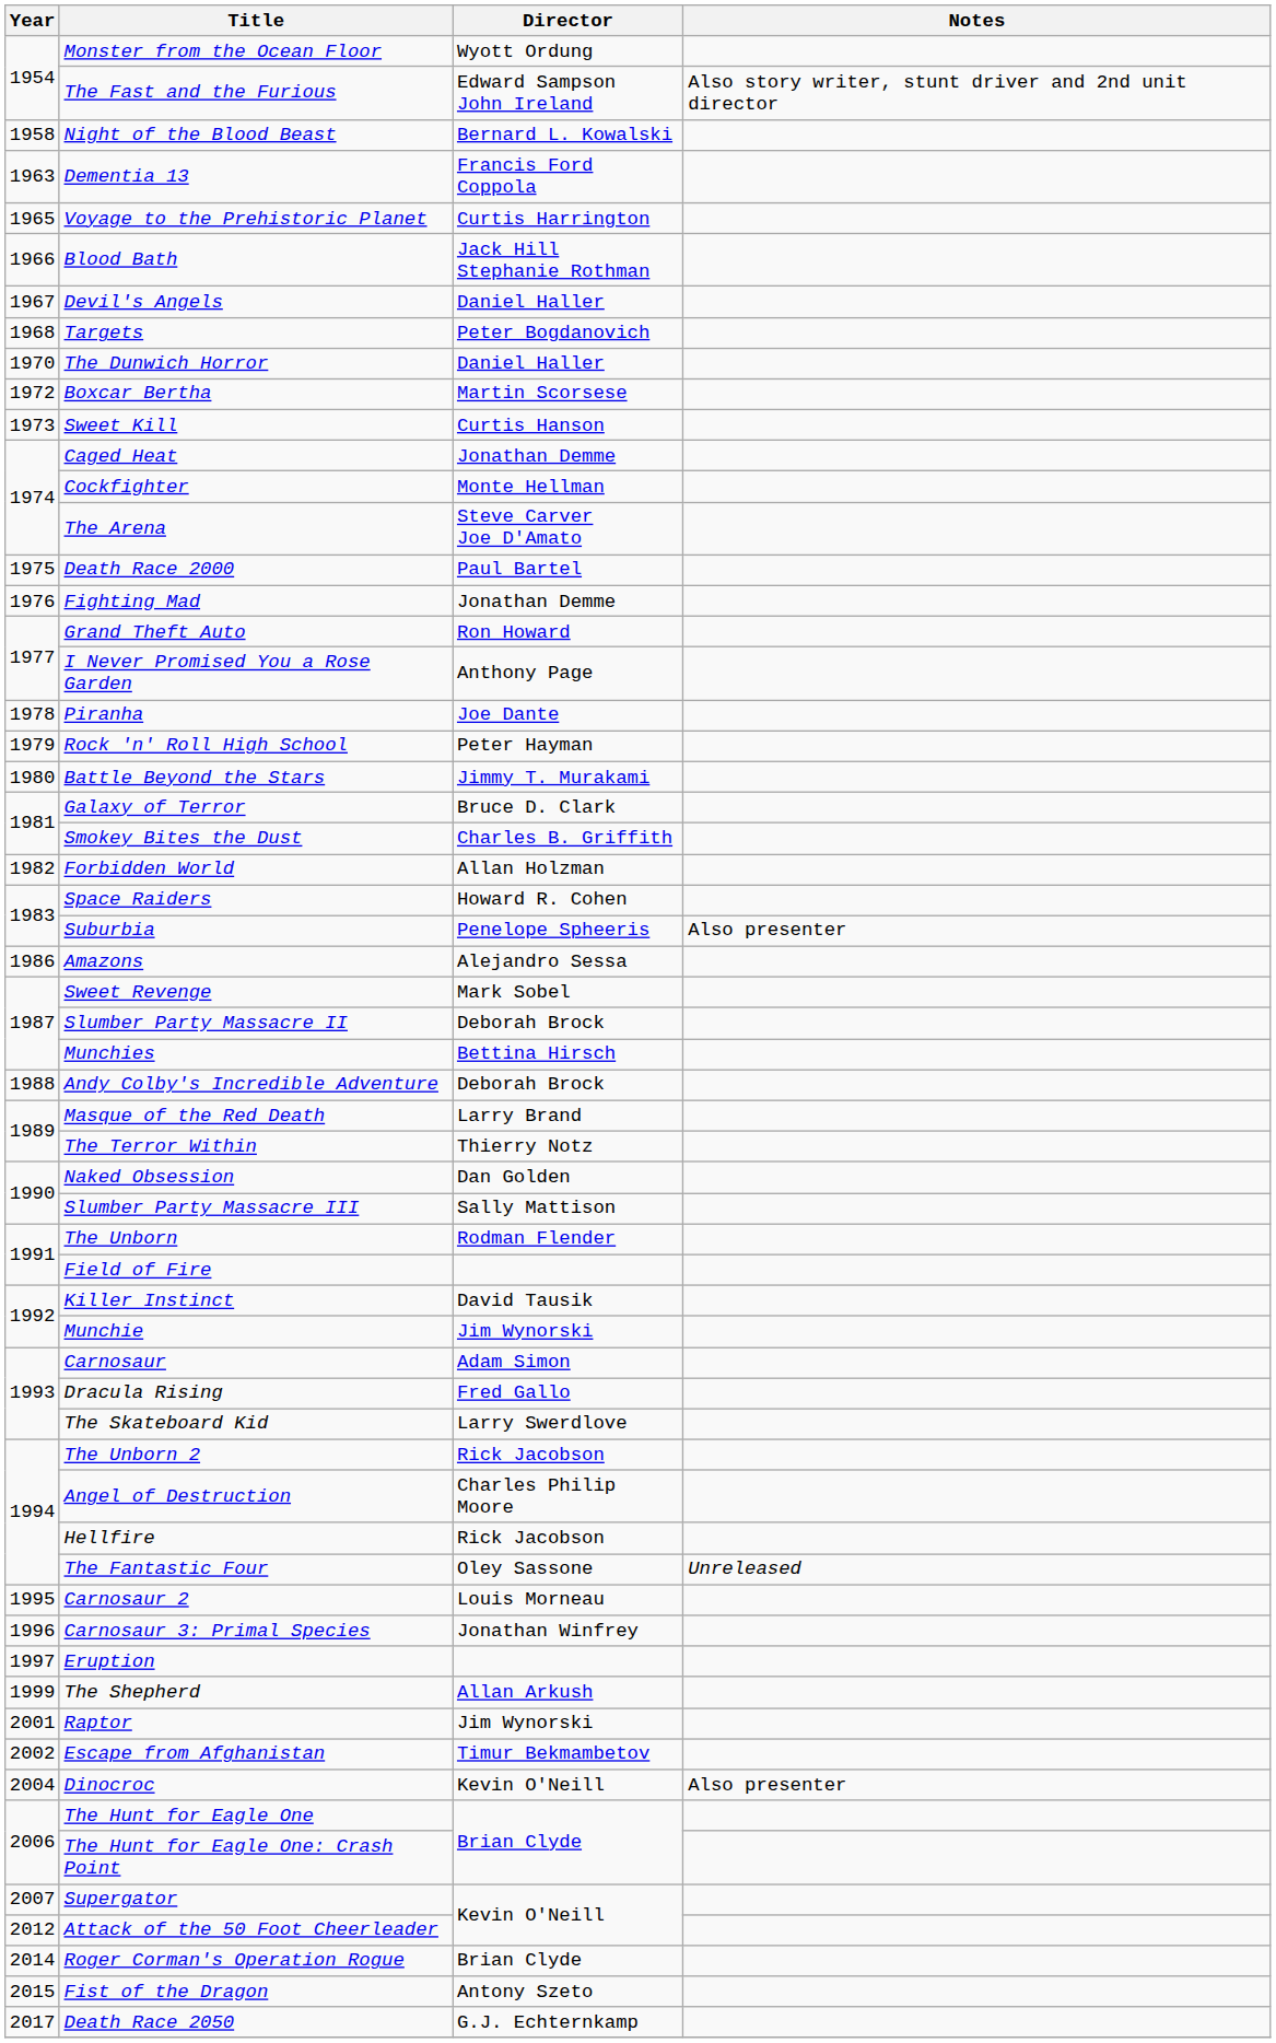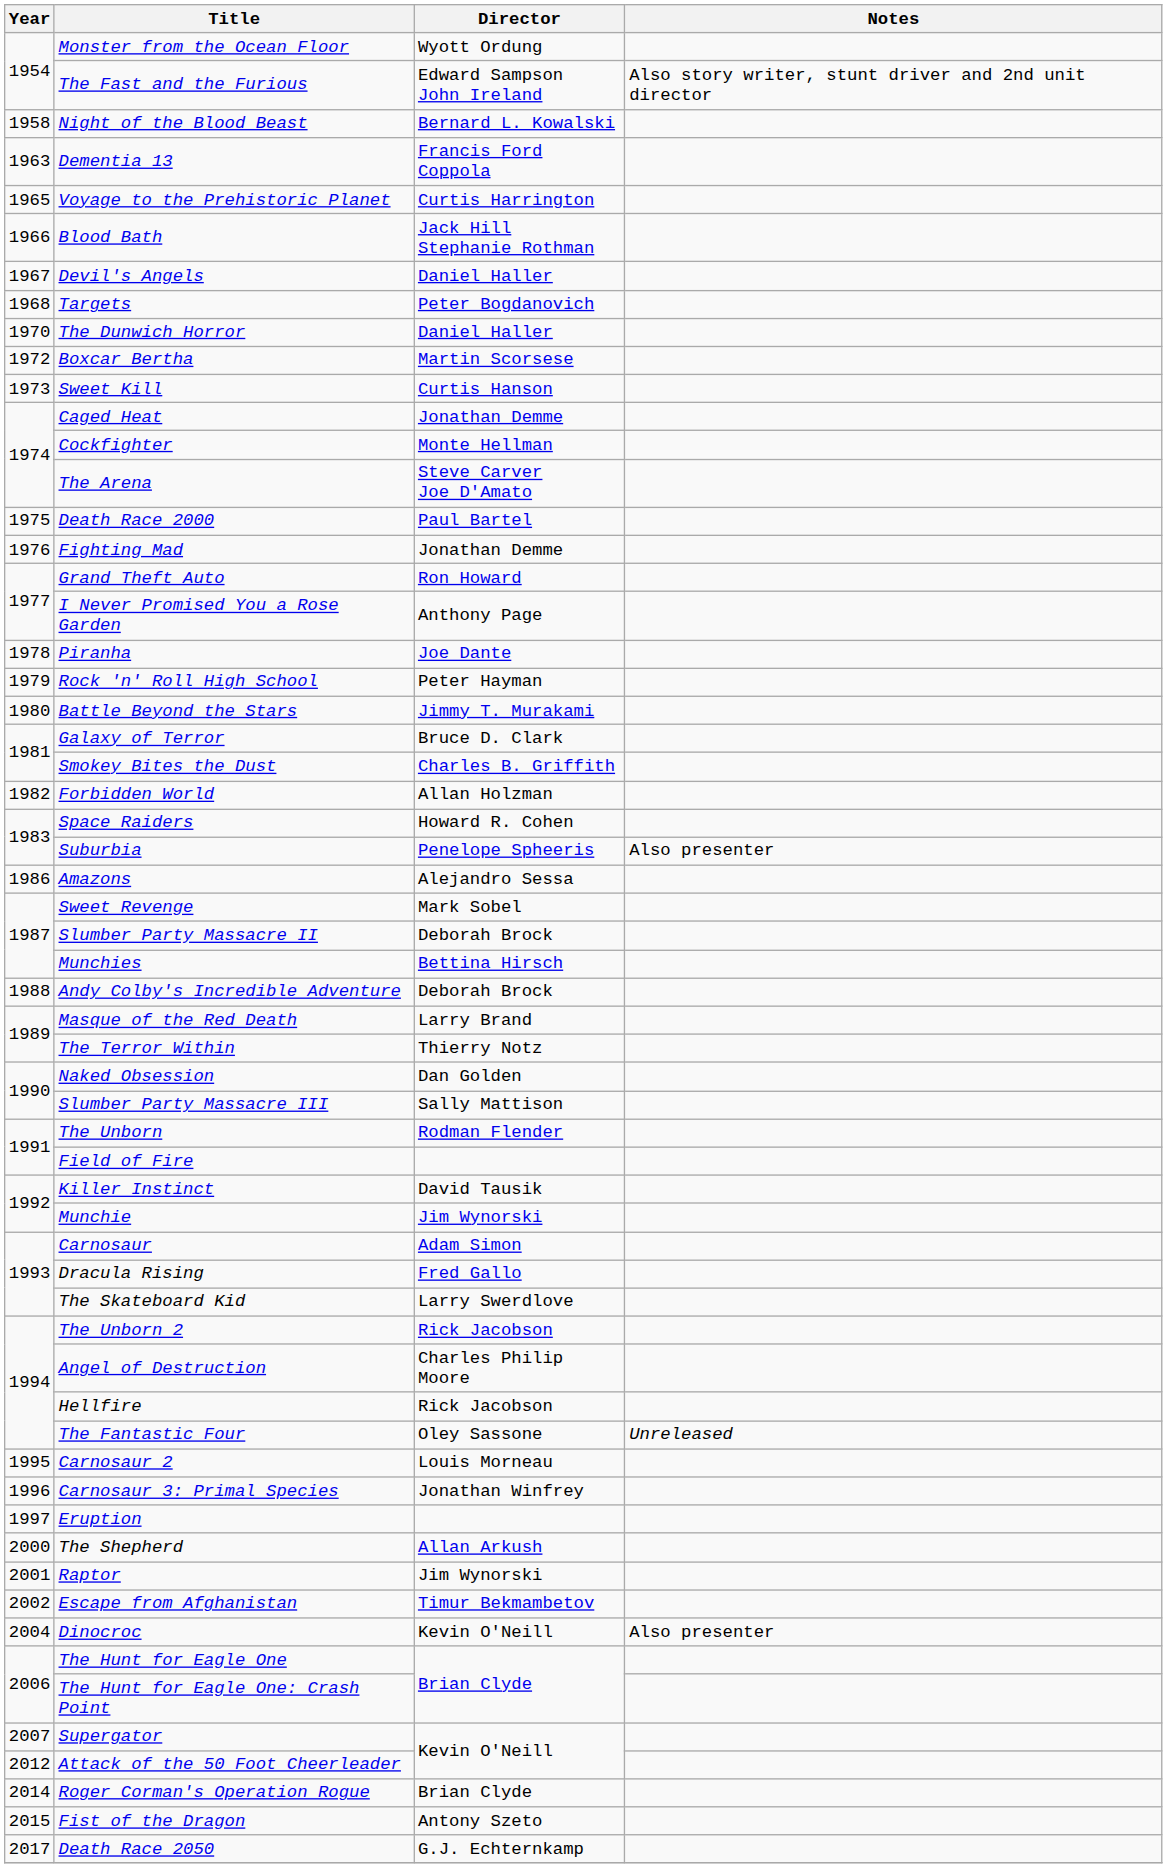 <table class="wikitable">
 <tr>
 <th>Year</th>
 <th>Title</th>
 <th>Director</th>
 <th>Notes</th>
 </tr>
 <tr>
 <td rowspan=2>1954</td>
 <td><em><a href='#'>Monster from the Ocean Floor</a></em></td>
 <td>Wyott Ordung</td>
 <td></td>
 </tr>
 <tr>
 <td><em><a href='#'>The Fast and the Furious</a></em></td>
 <td>Edward Sampson<br><a href='#'>John Ireland</a></td>
 <td>Also story writer, stunt driver and 2nd unit director</td>
 </tr>
 <tr>
 <td>1958</td>
 <td><em><a href='#'>Night of the Blood Beast</a></em></td>
 <td><a href='#'>Bernard L. Kowalski</a></td>
 <td></td>
 </tr>
 <tr>
 <td>1963</td>
 <td><em><a href='#'>Dementia 13</a></em></td>
 <td><a href='#'>Francis Ford Coppola</a></td>
 <td></td>
 </tr>
 <tr>
 <td>1965</td>
 <td><em><a href='#'>Voyage to the Prehistoric Planet</a></em></td>
 <td><a href='#'>Curtis Harrington</a></td>
 <td></td>
 </tr>
 <tr>
 <td>1966</td>
 <td><em><a href='#'>Blood Bath</a></em></td>
 <td><a href='#'>Jack Hill</a><br><a href='#'>Stephanie Rothman</a></td>
 <td></td>
 </tr>
 <tr>
 <td>1967</td>
 <td><em><a href='#'>Devil's Angels</a></em></td>
 <td><a href='#'>Daniel Haller</a></td>
 <td></td>
 </tr>
 <tr>
 <td>1968</td>
 <td><em><a href='#'>Targets</a></em></td>
 <td><a href='#'>Peter Bogdanovich</a></td>
 <td></td>
 </tr>
 <tr>
 <td>1970</td>
 <td><em><a href='#'>The Dunwich Horror</a></em></td>
 <td><a href='#'>Daniel Haller</a></td>
 <td></td>
 </tr>
 <tr>
 <td>1972</td>
 <td><em><a href='#'>Boxcar Bertha</a></em></td>
 <td><a href='#'>Martin Scorsese</a></td>
 <td></td>
 </tr>
 <tr>
 <td>1973</td>
 <td><em><a href='#'>Sweet Kill</a></em></td>
 <td><a href='#'>Curtis Hanson</a></td>
 <td></td>
 </tr>
 <tr>
 <td rowspan=3>1974</td>
 <td><em><a href='#'>Caged Heat</a></em></td>
 <td><a href='#'>Jonathan Demme</a></td>
 <td></td>
 </tr>
 <tr>
 <td><em><a href='#'>Cockfighter</a></em></td>
 <td><a href='#'>Monte Hellman</a></td>
 <td></td>
 </tr>
 <tr>
 <td><em><a href='#'>The Arena</a></em></td>
 <td><a href='#'>Steve Carver</a><br><a href='#'>Joe D'Amato</a></td>
 <td></td>
 </tr>
 <tr>
 <td>1975</td>
 <td><em><a href='#'>Death Race 2000</a></em></td>
 <td><a href='#'>Paul Bartel</a></td>
 <td></td>
 </tr>
 <tr>
 <td>1976</td>
 <td><em><a href='#'>Fighting Mad</a></em></td>
 <td>Jonathan Demme</td>
 <td></td>
 </tr>
 <tr>
 <td rowspan=2>1977</td>
 <td><em><a href='#'>Grand Theft Auto</a></em></td>
 <td><a href='#'>Ron Howard</a></td>
 <td></td>
 </tr>
 <tr>
 <td><em><a href='#'>I Never Promised You a Rose Garden</a></em></td>
 <td>Anthony Page</td>
 <td></td>
 </tr>
 <tr>
 <td>1978</td>
 <td><em><a href='#'>Piranha</a></em></td>
 <td><a href='#'>Joe Dante</a></td>
 <td></td>
 </tr>
 <tr>
 <td>1979</td>
 <td><em><a href='#'>Rock 'n' Roll High School</a></em></td>
 <td>Peter Hayman</td>
 <td></td>
 </tr>
 <tr>
 <td>1980</td>
 <td><em><a href='#'>Battle Beyond the Stars</a></em></td>
 <td><a href='#'>Jimmy T. Murakami</a></td>
 <td></td>
 </tr>
 <tr>
 <td rowspan="2">1981</td>
 <td><em><a href='#'>Galaxy of Terror</a></em></td>
 <td>Bruce D. Clark</td>
 <td></td>
 </tr>
 <tr>
 <td><em><a href='#'>Smokey Bites the Dust</a></em></td>
 <td><a href='#'>Charles B. Griffith</a></td>
 <td></td>
 </tr>
 <tr>
 <td>1982</td>
 <td><em><a href='#'>Forbidden World</a></em></td>
 <td>Allan Holzman</td>
 <td></td>
 </tr>
 <tr>
 <td rowspan=2>1983</td>
 <td><em><a href='#'>Space Raiders</a></em></td>
 <td>Howard R. Cohen</td>
 <td></td>
 </tr>
 <tr>
 <td><em><a href='#'>Suburbia</a></em></td>
 <td><a href='#'>Penelope Spheeris</a></td>
 <td>Also presenter</td>
 </tr>
 <tr>
 <td>1986</td>
 <td><em><a href='#'>Amazons</a></em></td>
 <td>Alejandro Sessa</td>
 <td></td>
 </tr>
 <tr>
 <td rowspan=3>1987</td>
 <td><a href='#'><em>Sweet Revenge</em></a></td>
 <td>Mark Sobel</td>
 <td></td>
 </tr>
 <tr>
 <td><em><a href='#'>Slumber Party Massacre II</a></em></td>
 <td>Deborah Brock</td>
 <td></td>
 </tr>
 <tr>
 <td><em><a href='#'>Munchies</a></em></td>
 <td><a href='#'>Bettina Hirsch</a></td>
 <td></td>
 </tr>
 <tr>
 <td>1988</td>
 <td><em><a href='#'>Andy Colby's Incredible Adventure</a></em></td>
 <td>Deborah Brock</td>
 <td></td>
 </tr>
 <tr>
 <td rowspan=2>1989</td>
 <td><em><a href='#'>Masque of the Red Death</a></em></td>
 <td>Larry Brand</td>
 <td></td>
 </tr>
 <tr>
 <td><em><a href='#'>The Terror Within</a></em></td>
 <td>Thierry Notz</td>
 <td></td>
 </tr>
 <tr>
 <td rowspan=2>1990</td>
 <td><em><a href='#'>Naked Obsession</a></em></td>
 <td>Dan Golden</td>
 <td></td>
 </tr>
 <tr>
 <td><em><a href='#'>Slumber Party Massacre III</a></em></td>
 <td>Sally Mattison</td>
 <td></td>
 </tr>
 <tr>
 <td rowspan=2>1991</td>
 <td><em><a href='#'>The Unborn</a></em></td>
 <td><a href='#'>Rodman Flender</a></td>
 <td></td>
 </tr>
 <tr>
 <td><em><a href='#'>Field of Fire</a></em></td>
 <td></td>
 <td></td>
 </tr>
 <tr>
 <td rowspan=2>1992</td>
 <td><em><a href='#'>Killer Instinct</a></em></td>
 <td>David Tausik</td>
 <td></td>
 </tr>
 <tr>
 <td><em><a href='#'>Munchie</a></em></td>
 <td><a href='#'>Jim Wynorski</a></td>
 <td></td>
 </tr>
 <tr>
 <td rowspan=3>1993</td>
 <td><em><a href='#'>Carnosaur</a></em></td>
 <td><a href='#'>Adam Simon</a></td>
 <td></td>
 </tr>
 <tr>
 <td><em>Dracula Rising</em></td>
 <td><a href='#'>Fred Gallo</a></td>
 <td></td>
 </tr>
 <tr>
 <td><em>The Skateboard Kid</em></td>
 <td>Larry Swerdlove</td>
 <td></td>
 </tr>
 <tr>
 <td rowspan=4>1994</td>
 <td><em><a href='#'>The Unborn 2</a></em></td>
 <td><a href='#'>Rick Jacobson</a></td>
 <td></td>
 </tr>
 <tr>
 <td><em><a href='#'>Angel of Destruction</a></em></td>
 <td>Charles Philip Moore</td>
 <td></td>
 </tr>
 <tr>
 <td><em>Hellfire</em></td>
 <td>Rick Jacobson</td>
 <td></td>
 </tr>
 <tr>
 <td><em><a href='#'>The Fantastic Four</a></em></td>
 <td>Oley Sassone</td>
 <td><em>Unreleased</em></td>
 </tr>
 <tr>
 <td>1995</td>
 <td><em><a href='#'>Carnosaur 2</a></em></td>
 <td>Louis Morneau</td>
 <td></td>
 </tr>
 <tr>
 <td>1996</td>
 <td><em><a href='#'>Carnosaur 3: Primal Species</a></em></td>
 <td>Jonathan Winfrey</td>
 <td></td>
 </tr>
 <tr>
 <td>1997</td>
 <td><em><a href='#'>Eruption</a></em></td>
 <td></td>
 <td></td>
 </tr>
 <tr>
-<td>1999</td>
+<td>2000</td>
 <td><em>The Shepherd</em></td>
 <td><a href='#'>Allan Arkush</a></td>
 <td></td>
 </tr>
 <tr>
 <td>2001</td>
 <td><em><a href='#'>Raptor</a></em></td>
 <td>Jim Wynorski</td>
 <td></td>
 </tr>
 <tr>
 <td>2002</td>
 <td><em><a href='#'>Escape from Afghanistan</a></em></td>
 <td><a href='#'>Timur Bekmambetov</a></td>
 <td></td>
 </tr>
 <tr>
 <td>2004</td>
 <td><em><a href='#'>Dinocroc</a></em></td>
 <td>Kevin O'Neill</td>
 <td>Also presenter</td>
 </tr>
 <tr>
 <td rowspan=2>2006</td>
 <td><em><a href='#'>The Hunt for Eagle One</a></em></td>
 <td rowspan=2><a href='#'>Brian Clyde</a></td>
 <td></td>
 </tr>
 <tr>
 <td><em><a href='#'>The Hunt for Eagle One: Crash Point</a></em></td>
 <td></td>
 </tr>
 <tr>
 <td>2007</td>
 <td><em><a href='#'>Supergator</a></em></td>
 <td rowspan=2>Kevin O'Neill</td>
 <td></td>
 </tr>
 <tr>
 <td>2012</td>
 <td><em><a href='#'>Attack of the 50 Foot Cheerleader</a></em></td>
 <td></td>
 </tr>
 <tr>
 <td>2014</td>
 <td><em><a href='#'>Roger Corman's Operation Rogue</a></em></td>
 <td>Brian Clyde</td>
 <td></td>
 </tr>
 <tr>
 <td>2015</td>
 <td><em><a href='#'>Fist of the Dragon</a></em></td>
 <td>Antony Szeto</td>
 <td></td>
 </tr>
 <tr>
 <td>2017</td>
 <td><em><a href='#'>Death Race 2050</a></em></td>
 <td>G.J. Echternkamp</td>
 <td></td>
 </tr>
 <tr>
 </tr>
 </table>
